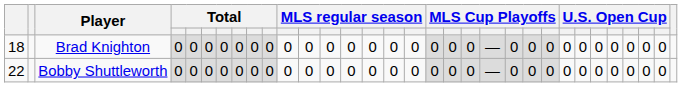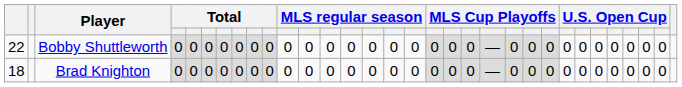 <table class="wikitable" Style="text-align: center;font-size:95%">
 <tr>
 <th rowspan="2"></th>
 <th rowspan="2"></th>
 <th rowspan="2">Player</th>
 <th colspan="7">Total</th>
 <th colspan="7"><a href='#'>MLS regular season</a></th>
 <th colspan="7"><a href='#'>MLS Cup Playoffs</a></th>
 <th colspan="7"><a href='#'>U.S. Open Cup</a></th>
 <th rowspan="2"></th>
 </tr>
 <tr>
 <th></th>
 <th></th>
 <th></th>
 <th></th>
 <th></th>
 <th></th>
 <th></th>
 <th></th>
 <th></th>
 <th></th>
 <th></th>
 <th></th>
 <th></th>
 <th></th>
 <th></th>
 <th></th>
 <th></th>
 <th></th>
 <th></th>
 <th></th>
 <th></th>
 <th></th>
 <th></th>
 <th></th>
 <th></th>
 <th></th>
 <th></th>
 <th></th>
 </tr>
 <tr>
+<td>22</td>
+<td></td>
+<td><a href='#'>Bobby Shuttleworth</a></td>
+<td style="background:#DCDCDC">0 </td>
+<td style="background:#DCDCDC">0 </td>
+<td style="background:#DCDCDC">0 </td>
+<td style="background:#DCDCDC">0 </td>
+<td style="background:#DCDCDC">0 </td>
+<td style="background:#DCDCDC">0 </td>
+<td style="background:#DCDCDC">0 </td>
+<td>0 </td>
+<td>0 </td>
+<td>0 </td>
+<td>0 </td>
+<td>0 </td>
+<td>0 </td>
+<td>0 </td>
+<td style="background:#DCDCDC">0 </td>
+<td style="background:#DCDCDC">0 </td>
+<td style="background:#DCDCDC">0 </td>
+<td style="background:#DCDCDC">— </td>
+<td style="background:#DCDCDC">0 </td>
+<td style="background:#DCDCDC">0 </td>
+<td style="background:#DCDCDC">0 </td>
+<td>0 </td>
+<td>0 </td>
+<td>0 </td>
+<td>0 </td>
+<td>0 </td>
+<td>0 </td>
+<td>0 </td>
+<td></td>
+</tr>
+<tr>
 <td>18</td>
 <td></td>
 <td><a href='#'>Brad Knighton</a></td>
 <td style="background:#DCDCDC">0 </td>
 <td style="background:#DCDCDC">0 </td>
 <td style="background:#DCDCDC">0 </td>
 <td style="background:#DCDCDC">0 </td>
 <td style="background:#DCDCDC">0 </td>
 <td style="background:#DCDCDC">0 </td>
 <td style="background:#DCDCDC">0 </td>
 <td>0 </td>
 <td>0 </td>
 <td>0 </td>
 <td>0 </td>
 <td>0 </td>
 <td>0 </td>
 <td>0 </td>
 <td style="background:#DCDCDC">0 </td>
 <td style="background:#DCDCDC">0 </td>
 <td style="background:#DCDCDC">0 </td>
 <td style="background:#DCDCDC">— </td>
 <td style="background:#DCDCDC">0 </td>
 <td style="background:#DCDCDC">0 </td>
 <td style="background:#DCDCDC">0 </td>
 <td>0 </td>
 <td>0 </td>
 <td>0 </td>
 <td>0 </td>
 <td>0 </td>
 <td>0 </td>
 <td>0 </td>
 <td></td>
 </tr>
-<tr>
-<td>22</td>
-<td></td>
-<td><a href='#'>Bobby Shuttleworth</a></td>
-<td style="background:#DCDCDC">0 </td>
-<td style="background:#DCDCDC">0 </td>
-<td style="background:#DCDCDC">0 </td>
-<td style="background:#DCDCDC">0 </td>
-<td style="background:#DCDCDC">0 </td>
-<td style="background:#DCDCDC">0 </td>
-<td style="background:#DCDCDC">0 </td>
-<td>0 </td>
-<td>0 </td>
-<td>0 </td>
-<td>0 </td>
-<td>0 </td>
-<td>0 </td>
-<td>0 </td>
-<td style="background:#DCDCDC">0 </td>
-<td style="background:#DCDCDC">0 </td>
-<td style="background:#DCDCDC">0 </td>
-<td style="background:#DCDCDC">— </td>
-<td style="background:#DCDCDC">0 </td>
-<td style="background:#DCDCDC">0 </td>
-<td style="background:#DCDCDC">0 </td>
-<td>0 </td>
-<td>0 </td>
-<td>0 </td>
-<td>0 </td>
-<td>0 </td>
-<td>0 </td>
-<td>0 </td>
-<td></td>
-</tr>
 </table>
